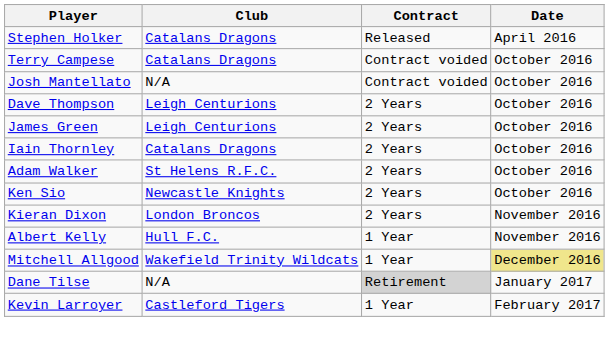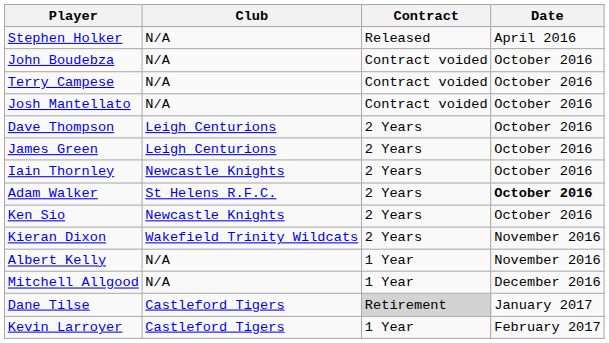 <table class="wikitable">
 <tr>
 <th>Player</th>
 <th>Club</th>
 <th>Contract</th>
 <th>Date</th>
 </tr>
 <tr>
 <td> <a href='#'>Stephen Holker</a></td>
-<td> <a href='#'>Catalans Dragons</a></td>
+<td>N/A</td>
 <td>Released</td>
 <td>April 2016</td>
 </tr>
 <tr>
+<td> <a href='#'>John Boudebza</a></td>
+<td>N/A</td>
+<td>Contract voided</td>
+<td>October 2016</td>
+</tr>
+<tr>
 <td> <a href='#'>Terry Campese</a></td>
-<td> <a href='#'>Catalans Dragons</a></td>
+<td>N/A</td>
 <td>Contract voided</td>
 <td>October 2016</td>
 </tr>
 <tr>
 <td> <a href='#'>Josh Mantellato</a></td>
 <td>N/A</td>
 <td>Contract voided</td>
 <td>October 2016</td>
 </tr>
 <tr>
 <td> <a href='#'>Dave Thompson</a></td>
 <td> <a href='#'>Leigh Centurions</a></td>
 <td>2 Years</td>
 <td>October 2016</td>
 </tr>
 <tr>
 <td> <a href='#'>James Green</a></td>
 <td> <a href='#'>Leigh Centurions</a></td>
 <td>2 Years</td>
 <td>October 2016</td>
 </tr>
 <tr>
 <td> <a href='#'>Iain Thornley</a></td>
-<td> <a href='#'>Catalans Dragons</a></td>
+<td> <a href='#'>Newcastle Knights</a></td>
 <td>2 Years</td>
 <td>October 2016</td>
 </tr>
 <tr>
 <td> <a href='#'>Adam Walker</a></td>
 <td> <a href='#'>St Helens R.F.C.</a></td>
 <td>2 Years</td>
-<td>October 2016</td>
+<td><strong>October 2016</strong></td>
 </tr>
 <tr>
 <td> <a href='#'>Ken Sio</a></td>
 <td> <a href='#'>Newcastle Knights</a></td>
 <td>2 Years</td>
 <td>October 2016</td>
 </tr>
 <tr>
 <td> <a href='#'>Kieran Dixon</a></td>
-<td> <a href='#'>London Broncos</a></td>
+<td> <a href='#'>Wakefield Trinity Wildcats</a></td>
 <td>2 Years</td>
 <td>November 2016</td>
 </tr>
 <tr>
 <td> <a href='#'>Albert Kelly</a></td>
-<td> <a href='#'>Hull F.C.</a></td>
+<td>N/A</td>
 <td>1 Year</td>
 <td>November 2016</td>
 </tr>
 <tr>
 <td> <a href='#'>Mitchell Allgood</a></td>
-<td> <a href='#'>Wakefield Trinity Wildcats</a></td>
+<td>N/A</td>
 <td>1 Year</td>
-<td style="background: khaki;">December 2016</td>
+<td>December 2016</td>
 </tr>
 <tr>
 <td> <a href='#'>Dane Tilse</a></td>
-<td>N/A</td>
+<td> <a href='#'>Castleford Tigers</a></td>
 <td style="background: lightgrey;">Retirement</td>
 <td>January 2017</td>
 </tr>
 <tr>
 <td> <a href='#'>Kevin Larroyer</a></td>
 <td> <a href='#'>Castleford Tigers</a></td>
 <td>1 Year</td>
 <td>February 2017</td>
 </tr>
 </table>
